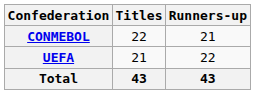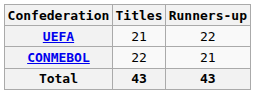 <table class="wikitable plainrowheaders sortable" style="text-align:center">
 <tr>
 <th scope=col>Confederation</th>
 <th scope=col data-sort-type="number">Titles</th>
 <th scope=col data-sort-type="number">Runners-up</th>
 </tr>
 <tr>
+<th scope=row align=left><a href='#'>UEFA</a></th>
+<td>21</td>
+<td>22</td>
+</tr>
+<tr>
 <th scope=row align=left><a href='#'>CONMEBOL</a></th>
 <td>22</td>
 <td>21</td>
-</tr>
-<tr>
-<th scope=row align=left><a href='#'>UEFA</a></th>
-<td>21</td>
-<td>22</td>
 </tr>
 <tr>
 <th scope=row align=left>Total</th>
 <th>43</th>
 <th>43</th>
 </tr>
 </table>
